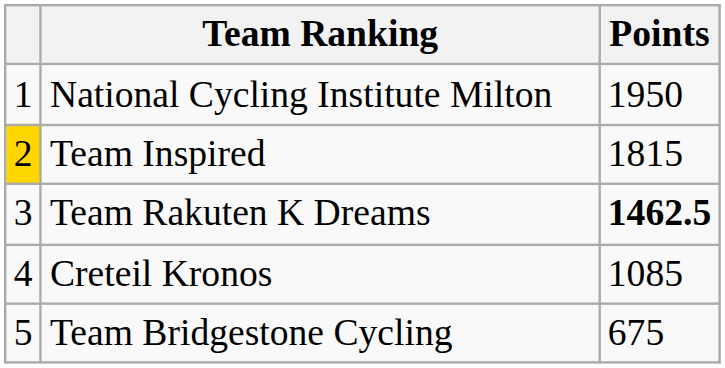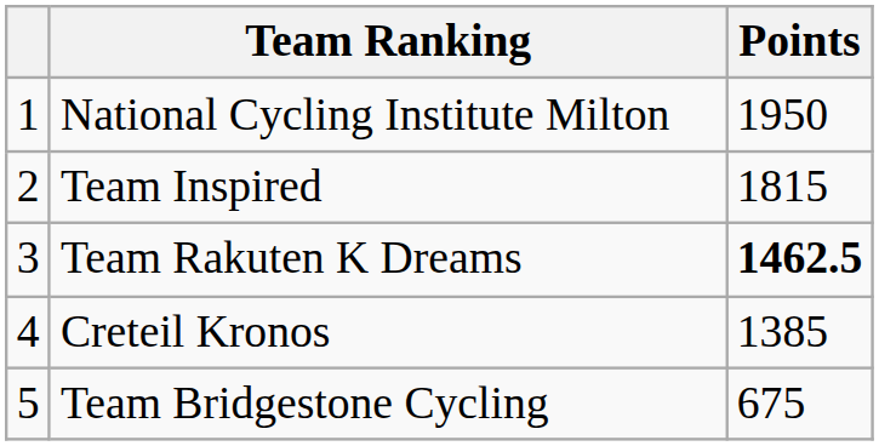 <table class="wikitable col3right">
 <tr>
 <th></th>
 <th style="width:230px; white-space:nowrap;">Team Ranking</th>
 <th style="width:20px;">Points</th>
 </tr>
 <tr>
 <td>1</td>
 <td> National Cycling Institute Milton</td>
 <td>1950</td>
 </tr>
 <tr>
-<td style="background: gold;">2</td>
+<td>2</td>
 <td> Team Inspired</td>
 <td>1815</td>
 </tr>
 <tr>
 <td>3</td>
 <td> Team Rakuten K Dreams</td>
 <td><strong>1462.5</strong></td>
 </tr>
 <tr>
 <td>4</td>
 <td> Creteil Kronos</td>
-<td>1085</td>
+<td>1385</td>
 </tr>
 <tr>
 <td>5</td>
 <td> Team Bridgestone Cycling</td>
 <td>675</td>
 </tr>
 </table>
